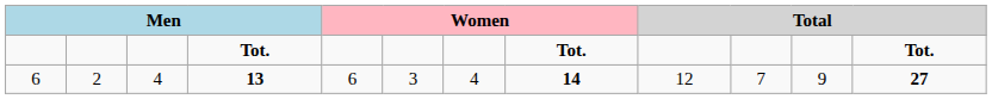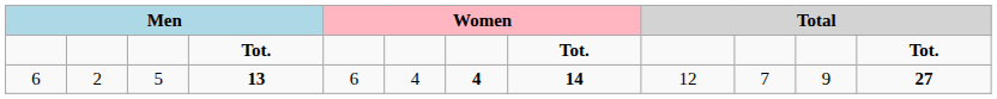 <table class="wikitable" width=50% style="font-size:90%; text-align:center;">
 <tr>
 <th colspan=4; style="background-color:lightblue">Men</th>
 <th colspan=4; style="background-color:lightpink">Women</th>
 <th colspan=4; style="background-color:lightgrey">Total</th>
 </tr>
 <tr>
 <td></td>
 <td></td>
 <td></td>
 <td><strong>Tot.</strong></td>
 <td></td>
 <td></td>
 <td></td>
 <td><strong>Tot.</strong></td>
 <td></td>
 <td></td>
 <td></td>
 <td><strong>Tot.</strong></td>
 </tr>
 <tr>
 <td>6</td>
 <td>2</td>
-<td>4</td>
+<td>5</td>
 <td><strong>13</strong></td>
 <td>6</td>
-<td>3</td>
 <td>4</td>
+<td><strong>4</strong></td>
 <td><strong>14</strong></td>
 <td>12</td>
 <td>7</td>
 <td>9</td>
 <td><strong>27</strong></td>
 </tr>
 </table>
